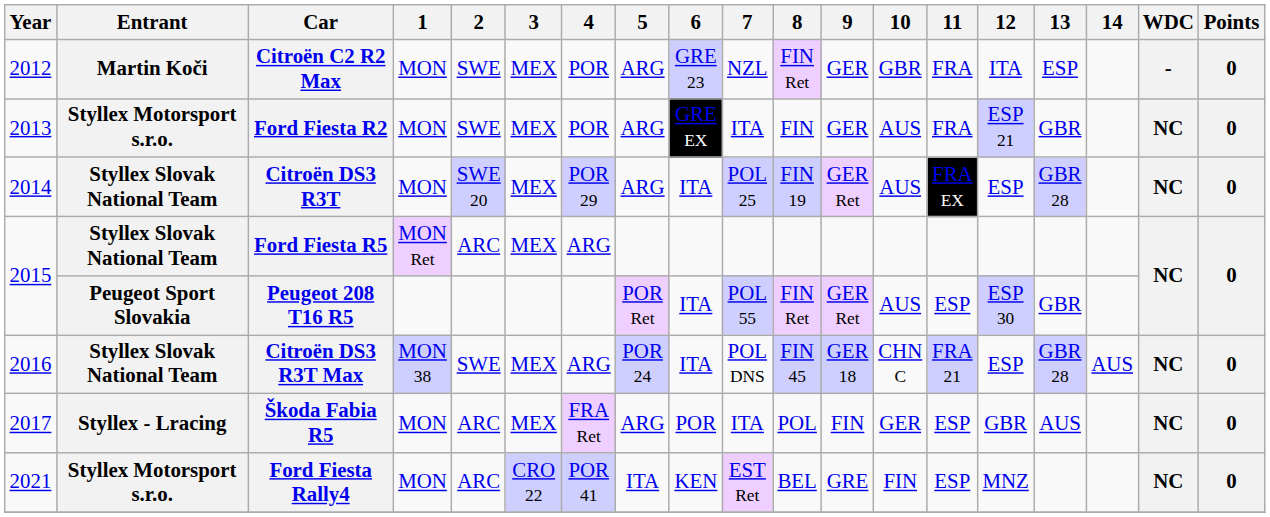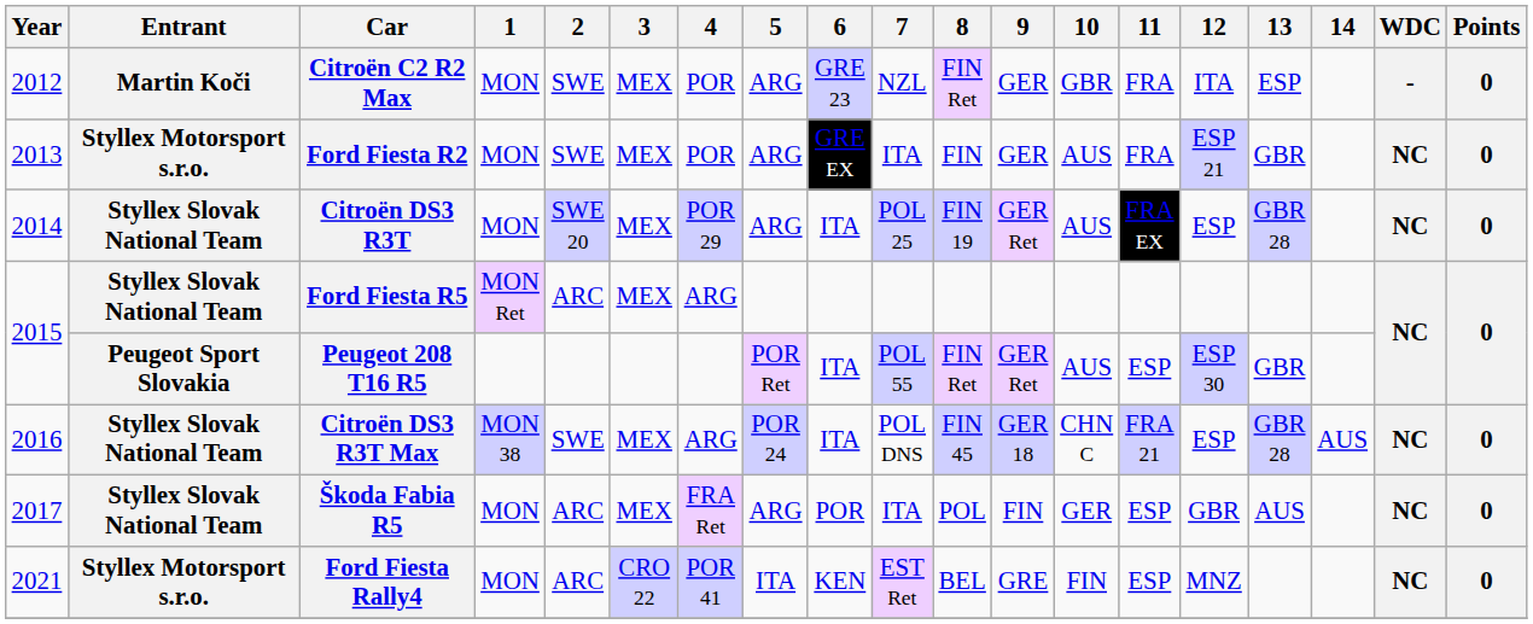 <table class="wikitable" border="1" style="text-align:center; font-size:90%;">
 <tr>
 <th>Year</th>
 <th>Entrant</th>
 <th>Car</th>
 <th>1</th>
 <th>2</th>
 <th>3</th>
 <th>4</th>
 <th>5</th>
 <th>6</th>
 <th>7</th>
 <th>8</th>
 <th>9</th>
 <th>10</th>
 <th>11</th>
 <th>12</th>
 <th>13</th>
 <th>14</th>
 <th>WDC</th>
 <th>Points</th>
 </tr>
 <tr>
 <td><a href='#'>2012</a></td>
 <th>Martin Koči</th>
 <th><a href='#'>Citroën C2 R2 Max</a></th>
 <td><a href='#'>MON</a></td>
 <td><a href='#'>SWE</a></td>
 <td><a href='#'>MEX</a></td>
 <td><a href='#'>POR</a></td>
 <td><a href='#'>ARG</a></td>
 <td style="background:#CFCFFF;"><a href='#'>GRE</a><br><small>23</small></td>
 <td><a href='#'>NZL</a></td>
 <td style="background:#EFCFFF;"><a href='#'>FIN</a><br><small>Ret</small></td>
 <td><a href='#'>GER</a></td>
 <td><a href='#'>GBR</a></td>
 <td><a href='#'>FRA</a></td>
 <td><a href='#'>ITA</a></td>
 <td><a href='#'>ESP</a></td>
 <td></td>
 <th>-</th>
 <th>0</th>
 </tr>
 <tr>
 <td><a href='#'>2013</a></td>
 <th>Styllex Motorsport s.r.o.</th>
 <th><a href='#'>Ford Fiesta R2</a></th>
 <td><a href='#'>MON</a></td>
 <td><a href='#'>SWE</a></td>
 <td><a href='#'>MEX</a></td>
 <td><a href='#'>POR</a></td>
 <td><a href='#'>ARG</a></td>
 <td style="background:#000000; color:white"><a href='#'><span>GRE</span></a><br><small>EX</small></td>
 <td><a href='#'>ITA</a></td>
 <td><a href='#'>FIN</a></td>
 <td><a href='#'>GER</a></td>
 <td><a href='#'>AUS</a></td>
 <td><a href='#'>FRA</a></td>
 <td style="background:#CFCFFF;"><a href='#'>ESP</a><br><small>21</small></td>
 <td><a href='#'>GBR</a></td>
 <td></td>
 <th>NC</th>
 <th>0</th>
 </tr>
 <tr>
 <td><a href='#'>2014</a></td>
 <th>Styllex Slovak National Team</th>
 <th><a href='#'>Citroën DS3 R3T</a></th>
 <td><a href='#'>MON</a></td>
 <td style="background:#CFCFFF;"><a href='#'>SWE</a><br><small>20</small></td>
 <td><a href='#'>MEX</a></td>
 <td style="background:#CFCFFF;"><a href='#'>POR</a><br><small>29</small></td>
 <td><a href='#'>ARG</a></td>
 <td><a href='#'>ITA</a></td>
 <td style="background:#CFCFFF;"><a href='#'>POL</a><br><small>25</small></td>
 <td style="background:#CFCFFF;"><a href='#'>FIN</a><br><small>19</small></td>
 <td style="background:#EFCFFF;"><a href='#'>GER</a><br><small>Ret</small></td>
 <td><a href='#'>AUS</a></td>
 <td style="background:#000000; color:#ffffff"><a href='#'><span>FRA</span></a><br><small>EX</small></td>
 <td><a href='#'>ESP</a></td>
 <td style="background:#CFCFFF;"><a href='#'>GBR</a><br><small>28</small></td>
 <td></td>
 <th>NC</th>
 <th>0</th>
 </tr>
 <tr>
 <td rowspan="2"><a href='#'>2015</a></td>
 <th>Styllex Slovak National Team</th>
 <th><a href='#'>Ford Fiesta R5</a></th>
 <td style="background:#EFCFFF;"><a href='#'>MON</a><br><small>Ret</small></td>
 <td><a href='#'>ARC</a></td>
 <td><a href='#'>MEX</a></td>
 <td><a href='#'>ARG</a></td>
 <td></td>
 <td></td>
 <td></td>
 <td></td>
 <td></td>
 <td></td>
 <td></td>
 <td></td>
 <td></td>
 <td></td>
 <th rowspan="2">NC</th>
 <th rowspan="2">0</th>
 </tr>
 <tr>
 <th>Peugeot Sport Slovakia</th>
 <th><a href='#'>Peugeot 208 T16 R5</a></th>
 <td></td>
 <td></td>
 <td></td>
 <td></td>
 <td style="background:#EFCFFF;"><a href='#'>POR</a><br><small>Ret</small></td>
 <td><a href='#'>ITA</a></td>
 <td style="background:#CFCFFF;"><a href='#'>POL</a><br><small>55</small></td>
 <td style="background:#EFCFFF;"><a href='#'>FIN</a><br><small>Ret</small></td>
 <td style="background:#EFCFFF;"><a href='#'>GER</a><br><small>Ret</small></td>
 <td><a href='#'>AUS</a></td>
 <td><a href='#'>ESP</a></td>
 <td style="background:#CFCFFF;"><a href='#'>ESP</a><br><small>30</small></td>
 <td><a href='#'>GBR</a></td>
 <td></td>
 </tr>
 <tr>
 <td><a href='#'>2016</a></td>
 <th>Styllex Slovak National Team</th>
 <th><a href='#'>Citroën DS3 R3T Max</a></th>
 <td style="background:#CFCFFF;"><a href='#'>MON</a><br><small>38</small></td>
 <td><a href='#'>SWE</a></td>
 <td><a href='#'>MEX</a></td>
 <td><a href='#'>ARG</a></td>
 <td style="background:#CFCFFF;"><a href='#'>POR</a><br><small>24</small></td>
 <td><a href='#'>ITA</a></td>
 <td><a href='#'>POL</a><br><small>DNS</small></td>
 <td style="background:#CFCFFF;"><a href='#'>FIN</a><br><small>45</small></td>
 <td style="background:#CFCFFF;"><a href='#'>GER</a><br><small>18</small></td>
 <td><a href='#'>CHN</a><br><small>C</small></td>
 <td style="background:#CFCFFF;"><a href='#'>FRA</a><br><small>21</small></td>
 <td><a href='#'>ESP</a></td>
 <td style="background:#CFCFFF;"><a href='#'>GBR</a><br><small>28</small></td>
 <td><a href='#'>AUS</a></td>
 <th>NC</th>
 <th>0</th>
 </tr>
 <tr>
 <td><a href='#'>2017</a></td>
-<th>Styllex - Lracing</th>
+<th>Styllex Slovak National Team</th>
 <th><a href='#'>Škoda Fabia R5</a></th>
 <td><a href='#'>MON</a></td>
 <td><a href='#'>ARC</a></td>
 <td><a href='#'>MEX</a></td>
 <td style="background:#EFCFFF;"><a href='#'>FRA</a><br><small>Ret</small></td>
 <td><a href='#'>ARG</a></td>
 <td><a href='#'>POR</a></td>
 <td><a href='#'>ITA</a></td>
 <td><a href='#'>POL</a></td>
 <td><a href='#'>FIN</a></td>
 <td><a href='#'>GER</a></td>
 <td><a href='#'>ESP</a></td>
 <td><a href='#'>GBR</a></td>
 <td><a href='#'>AUS</a></td>
 <td></td>
 <th>NC</th>
 <th>0</th>
 </tr>
 <tr>
 <td><a href='#'>2021</a></td>
 <th>Styllex Motorsport s.r.o.</th>
 <th><a href='#'>Ford Fiesta Rally4</a></th>
 <td><a href='#'>MON</a></td>
 <td><a href='#'>ARC</a></td>
 <td style="background:#CFCFFF;"><a href='#'>CRO</a><br><small>22</small></td>
 <td style="background:#CFCFFF;"><a href='#'>POR</a><br><small>41</small></td>
 <td><a href='#'>ITA</a></td>
 <td><a href='#'>KEN</a></td>
 <td style="background:#EFCFFF;"><a href='#'>EST</a><br><small>Ret</small></td>
 <td><a href='#'>BEL</a></td>
 <td><a href='#'>GRE</a></td>
 <td><a href='#'>FIN</a></td>
 <td><a href='#'>ESP</a></td>
 <td><a href='#'>MNZ</a></td>
 <td></td>
 <td></td>
 <th>NC</th>
 <th>0</th>
 </tr>
 <tr>
 </tr>
 </table>
